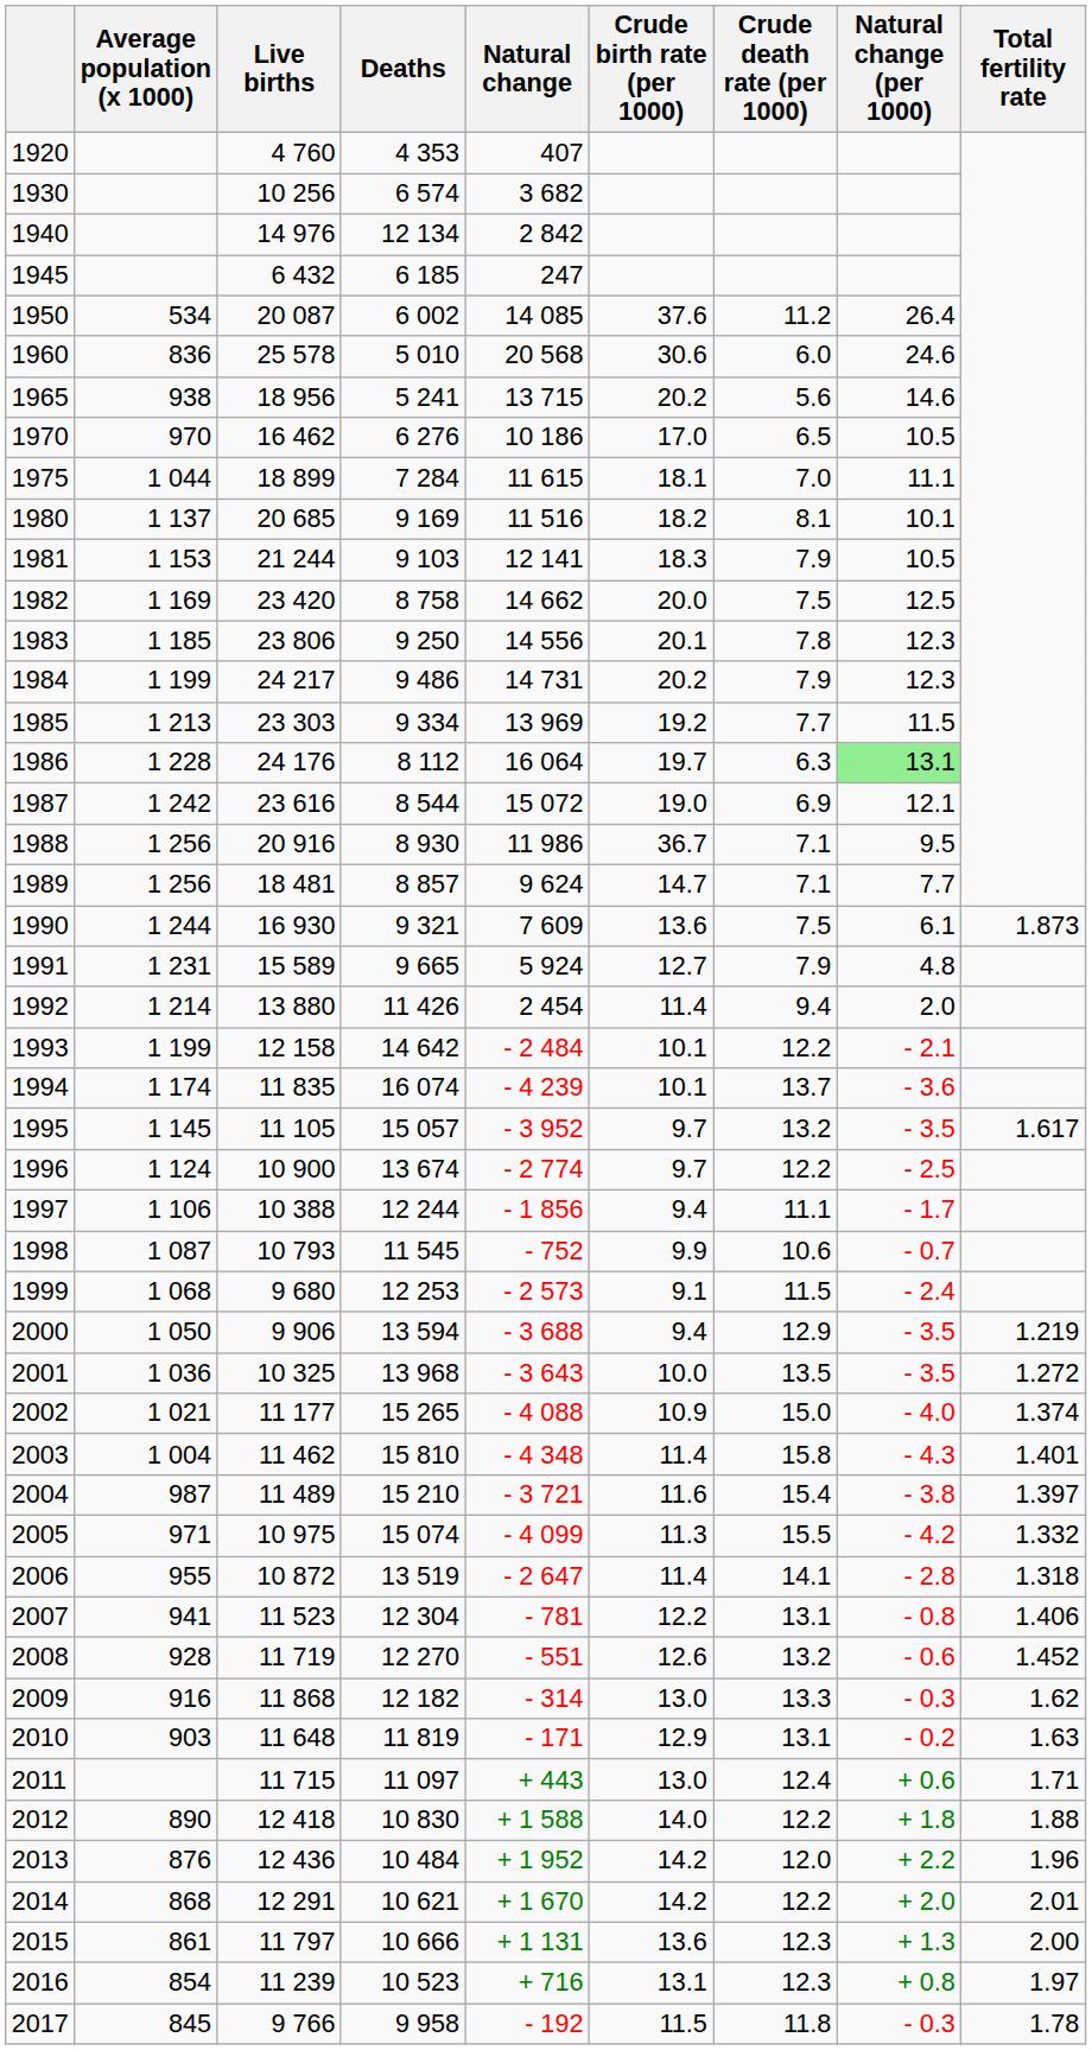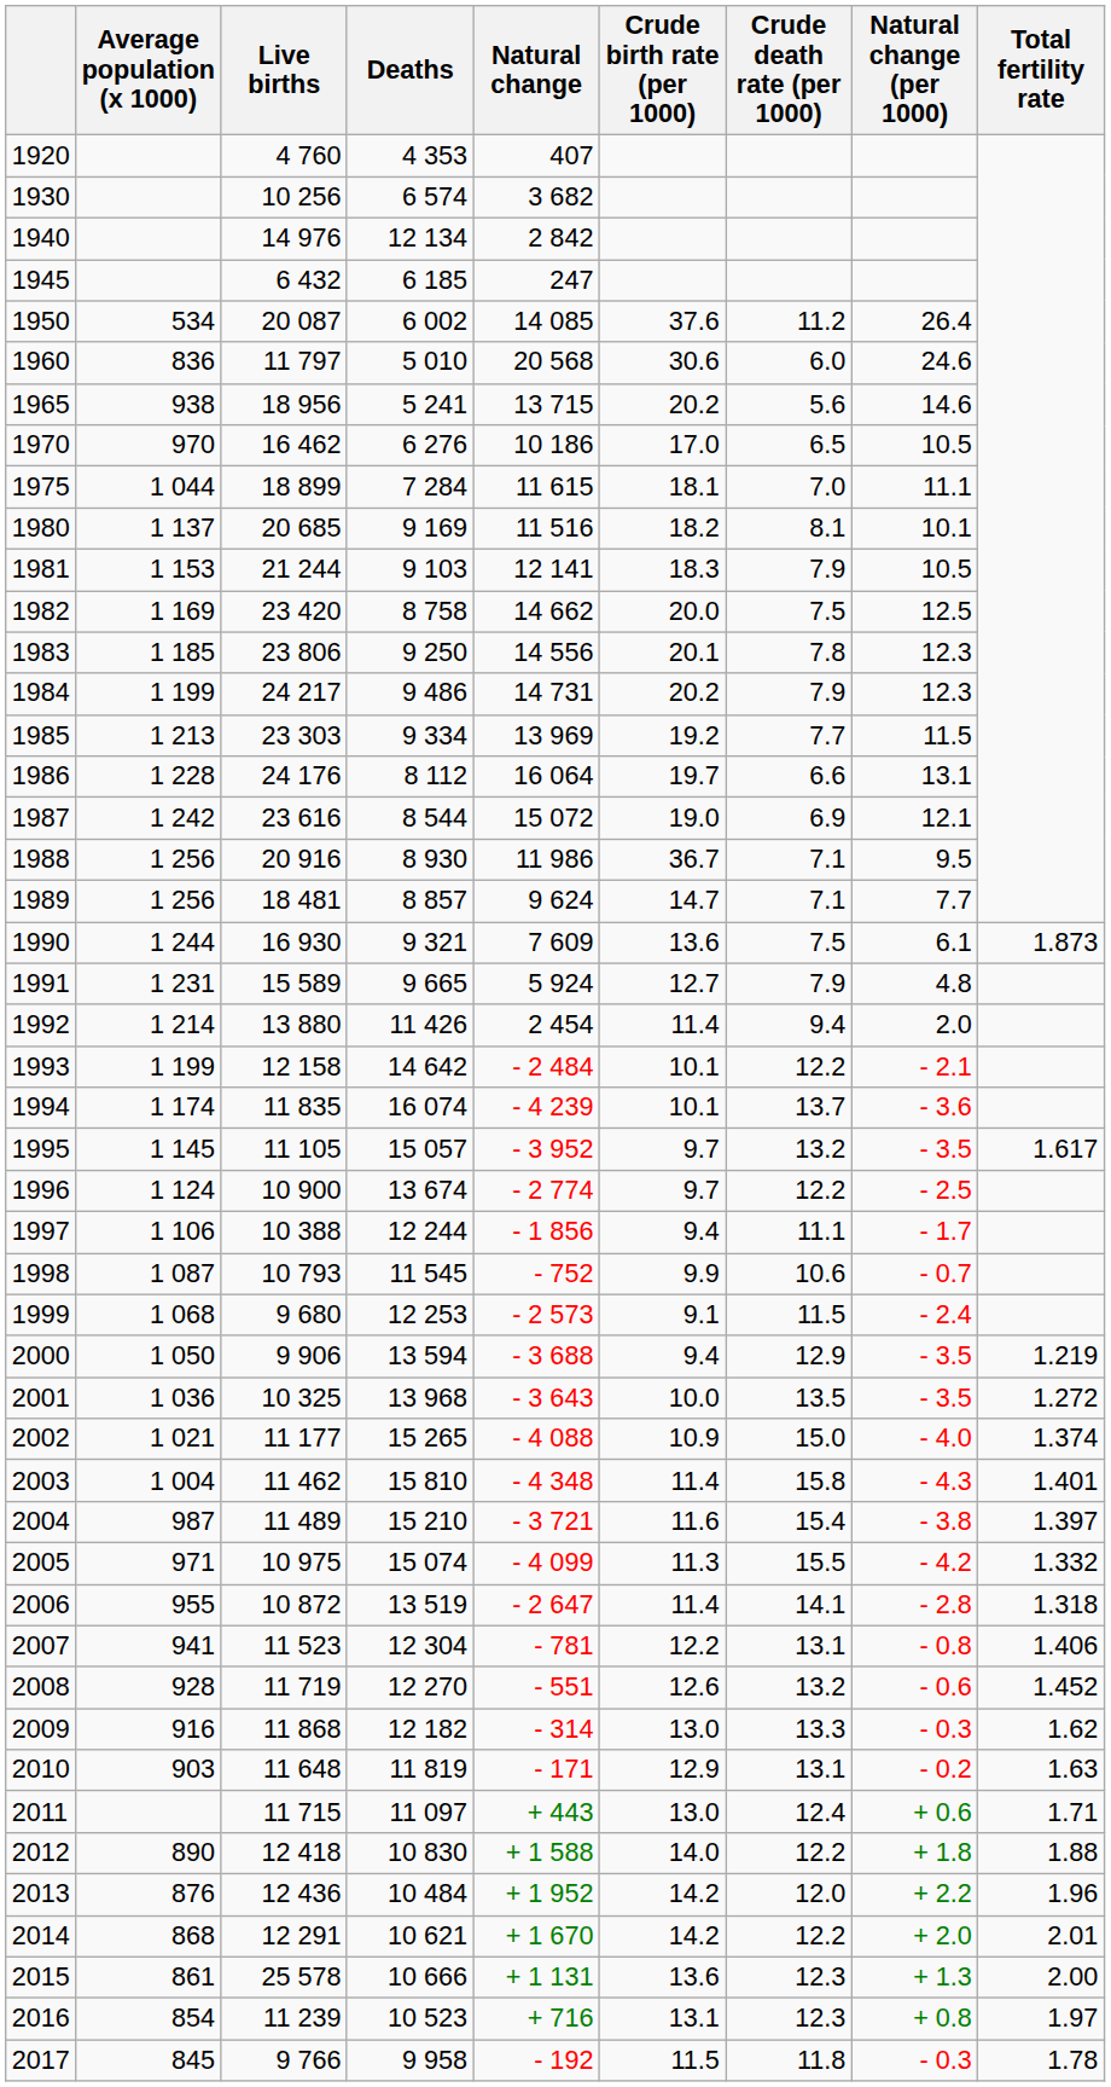 <table class="wikitable">
 <tr>
 <th></th>
 <th width="70pt">Average population (x 1000)</th>
 <th width="70pt">Live births</th>
 <th width="70pt">Deaths</th>
 <th width="70pt">Natural change</th>
 <th width="70pt">Crude birth rate (per 1000)</th>
 <th width="70pt">Crude death rate (per 1000)</th>
 <th width="70pt">Natural change (per 1000)</th>
 <th width="70pt">Total fertility rate</th>
 </tr>
 <tr>
 <td>1920</td>
 <td align="right"></td>
 <td align="right">4 760</td>
 <td align="right">4 353</td>
 <td align="right">407</td>
 <td align="right"></td>
 <td align="right"></td>
 <td align="right"></td>
 </tr>
 <tr>
 <td>1930</td>
 <td align="right"></td>
 <td align="right">10 256</td>
 <td align="right">6 574</td>
 <td align="right">3 682</td>
 <td align="right"></td>
 <td align="right"></td>
 <td align="right"></td>
 </tr>
 <tr>
 <td>1940</td>
 <td align="right"></td>
 <td align="right">14 976</td>
 <td align="right">12 134</td>
 <td align="right">2 842</td>
 <td align="right"></td>
 <td align="right"></td>
 <td align="right"></td>
 </tr>
 <tr>
 <td>1945</td>
 <td align="right"></td>
 <td align="right">6 432</td>
 <td align="right">6 185</td>
 <td align="right">247</td>
 <td align="right"></td>
 <td align="right"></td>
 <td align="right"></td>
 </tr>
 <tr>
 <td>1950</td>
 <td align="right">534</td>
 <td align="right">20 087</td>
 <td align="right">6 002</td>
 <td align="right">14 085</td>
 <td align="right">37.6</td>
 <td align="right">11.2</td>
 <td align="right">26.4</td>
 </tr>
 <tr>
 <td>1960</td>
 <td align="right">836</td>
-<td align="right">25 578</td>
+<td align="right">11 797</td>
 <td align="right">5 010</td>
 <td align="right">20 568</td>
 <td align="right">30.6</td>
 <td align="right">6.0</td>
 <td align="right">24.6</td>
 </tr>
 <tr>
 <td>1965</td>
 <td align="right">938</td>
 <td align="right">18 956</td>
 <td align="right">5 241</td>
 <td align="right">13 715</td>
 <td align="right">20.2</td>
 <td align="right">5.6</td>
 <td align="right">14.6</td>
 </tr>
 <tr>
 <td>1970</td>
 <td align="right">970</td>
 <td align="right">16 462</td>
 <td align="right">6 276</td>
 <td align="right">10 186</td>
 <td align="right">17.0</td>
 <td align="right">6.5</td>
 <td align="right">10.5</td>
 </tr>
 <tr>
 <td>1975</td>
 <td align="right">1 044</td>
 <td align="right">18 899</td>
 <td align="right">7 284</td>
 <td align="right">11 615</td>
 <td align="right">18.1</td>
 <td align="right">7.0</td>
 <td align="right">11.1</td>
 </tr>
 <tr>
 <td>1980</td>
 <td align="right">1 137</td>
 <td align="right">20 685</td>
 <td align="right">9 169</td>
 <td align="right">11 516</td>
 <td align="right">18.2</td>
 <td align="right">8.1</td>
 <td align="right">10.1</td>
 </tr>
 <tr>
 <td>1981</td>
 <td align="right">1 153</td>
 <td align="right">21 244</td>
 <td align="right">9 103</td>
 <td align="right">12 141</td>
 <td align="right">18.3</td>
 <td align="right">7.9</td>
 <td align="right">10.5</td>
 </tr>
 <tr>
 <td>1982</td>
 <td align="right">1 169</td>
 <td align="right">23 420</td>
 <td align="right">8 758</td>
 <td align="right">14 662</td>
 <td align="right">20.0</td>
 <td align="right">7.5</td>
 <td align="right">12.5</td>
 </tr>
 <tr>
 <td>1983</td>
 <td align="right">1 185</td>
 <td align="right">23 806</td>
 <td align="right">9 250</td>
 <td align="right">14 556</td>
 <td align="right">20.1</td>
 <td align="right">7.8</td>
 <td align="right">12.3</td>
 </tr>
 <tr>
 <td>1984</td>
 <td align="right">1 199</td>
 <td align="right">24 217</td>
 <td align="right">9 486</td>
 <td align="right">14 731</td>
 <td align="right">20.2</td>
 <td align="right">7.9</td>
 <td align="right">12.3</td>
 </tr>
 <tr>
 <td>1985</td>
 <td align="right">1 213</td>
 <td align="right">23 303</td>
 <td align="right">9 334</td>
 <td align="right">13 969</td>
 <td align="right">19.2</td>
 <td align="right">7.7</td>
 <td align="right">11.5</td>
 </tr>
 <tr>
 <td>1986</td>
 <td align="right">1 228</td>
 <td align="right">24 176</td>
 <td align="right">8 112</td>
 <td align="right">16 064</td>
 <td align="right">19.7</td>
-<td align="right">6.3</td>
-<td align="right" style="background: lightgreen;">13.1</td>
+<td align="right">6.6</td>
+<td align="right">13.1</td>
 </tr>
 <tr>
 <td>1987</td>
 <td align="right">1 242</td>
 <td align="right">23 616</td>
 <td align="right">8 544</td>
 <td align="right">15 072</td>
 <td align="right">19.0</td>
 <td align="right">6.9</td>
 <td align="right">12.1</td>
 </tr>
 <tr>
 <td>1988</td>
 <td align="right">1 256</td>
 <td align="right">20 916</td>
 <td align="right">8 930</td>
 <td align="right">11 986</td>
 <td align="right">36.7</td>
 <td align="right">7.1</td>
 <td align="right">9.5</td>
 </tr>
 <tr>
 <td>1989</td>
 <td align="right">1 256</td>
 <td align="right">18 481</td>
 <td align="right">8 857</td>
 <td align="right">9 624</td>
 <td align="right">14.7</td>
 <td align="right">7.1</td>
 <td align="right">7.7</td>
 </tr>
 <tr>
 <td>1990</td>
 <td align="right">1 244</td>
 <td align="right">16 930</td>
 <td align="right">9 321</td>
 <td align="right">7 609</td>
 <td align="right">13.6</td>
 <td align="right">7.5</td>
 <td align="right">6.1</td>
 <td align="right">1.873</td>
 </tr>
 <tr>
 <td>1991</td>
 <td align="right">1 231</td>
 <td align="right">15 589</td>
 <td align="right">9 665</td>
 <td align="right">5 924</td>
 <td align="right">12.7</td>
 <td align="right">7.9</td>
 <td align="right">4.8</td>
 <td align="right"></td>
 </tr>
 <tr>
 <td>1992</td>
 <td align="right">1 214</td>
 <td align="right">13 880</td>
 <td align="right">11 426</td>
 <td align="right">2 454</td>
 <td align="right">11.4</td>
 <td align="right">9.4</td>
 <td align="right">2.0</td>
 <td align="right"></td>
 </tr>
 <tr>
 <td>1993</td>
 <td align="right">1 199</td>
 <td align="right">12 158</td>
 <td align="right">14 642</td>
 <td align="right" style="color: red">- 2 484</td>
 <td align="right">10.1</td>
 <td align="right">12.2</td>
 <td align="right" style="color: red">- 2.1</td>
 <td align="right"></td>
 </tr>
 <tr>
 <td>1994</td>
 <td align="right">1 174</td>
 <td align="right">11 835</td>
 <td align="right">16 074</td>
 <td align="right" style="color: red">- 4 239</td>
 <td align="right">10.1</td>
 <td align="right">13.7</td>
 <td align="right" style="color: red">- 3.6</td>
 <td align="right"></td>
 </tr>
 <tr>
 <td>1995</td>
 <td align="right">1 145</td>
 <td align="right">11 105</td>
 <td align="right">15 057</td>
 <td align="right" style="color: red">- 3 952</td>
 <td align="right">9.7</td>
 <td align="right">13.2</td>
 <td align="right" style="color: red">- 3.5</td>
 <td align="right">1.617</td>
 </tr>
 <tr>
 <td>1996</td>
 <td align="right">1 124</td>
 <td align="right">10 900</td>
 <td align="right">13 674</td>
 <td align="right" style="color: red">- 2 774</td>
 <td align="right">9.7</td>
 <td align="right">12.2</td>
 <td align="right" style="color: red">- 2.5</td>
 <td align="right"></td>
 </tr>
 <tr>
 <td>1997</td>
 <td align="right">1 106</td>
 <td align="right">10 388</td>
 <td align="right">12 244</td>
 <td align="right" style="color: red">- 1 856</td>
 <td align="right">9.4</td>
 <td align="right">11.1</td>
 <td align="right" style="color: red">- 1.7</td>
 <td align="right"></td>
 </tr>
 <tr>
 <td>1998</td>
 <td align="right">1 087</td>
 <td align="right">10 793</td>
 <td align="right">11 545</td>
 <td align="right" style="color: red">-  752</td>
 <td align="right">9.9</td>
 <td align="right">10.6</td>
 <td align="right" style="color: red">- 0.7</td>
 <td align="right"></td>
 </tr>
 <tr>
 <td>1999</td>
 <td align="right">1 068</td>
 <td align="right">9 680</td>
 <td align="right">12 253</td>
 <td align="right" style="color: red">- 2 573</td>
 <td align="right">9.1</td>
 <td align="right">11.5</td>
 <td align="right" style="color: red">- 2.4</td>
 <td align="right"></td>
 </tr>
 <tr>
 <td>2000</td>
 <td align="right">1 050</td>
 <td align="right">9 906</td>
 <td align="right">13 594</td>
 <td align="right" style="color: red">- 3 688</td>
 <td align="right">9.4</td>
 <td align="right">12.9</td>
 <td align="right" style="color: red">- 3.5</td>
 <td align="right">1.219</td>
 </tr>
 <tr>
 <td>2001</td>
 <td align="right">1 036</td>
 <td align="right">10 325</td>
 <td align="right">13 968</td>
 <td align="right" style="color: red">- 3 643</td>
 <td align="right">10.0</td>
 <td align="right">13.5</td>
 <td align="right" style="color: red">- 3.5</td>
 <td align="right">1.272</td>
 </tr>
 <tr>
 <td>2002</td>
 <td align="right">1 021</td>
 <td align="right">11 177</td>
 <td align="right">15 265</td>
 <td align="right" style="color: red">- 4 088</td>
 <td align="right">10.9</td>
 <td align="right">15.0</td>
 <td align="right" style="color: red">- 4.0</td>
 <td align="right">1.374</td>
 </tr>
 <tr>
 <td>2003</td>
 <td align="right">1 004</td>
 <td align="right">11 462</td>
 <td align="right">15 810</td>
 <td align="right" style="color: red">- 4 348</td>
 <td align="right">11.4</td>
 <td align="right">15.8</td>
 <td align="right" style="color: red">- 4.3</td>
 <td align="right">1.401</td>
 </tr>
 <tr>
 <td>2004</td>
 <td align="right">987</td>
 <td align="right">11 489</td>
 <td align="right">15 210</td>
 <td align="right" style="color: red">- 3 721</td>
 <td align="right">11.6</td>
 <td align="right">15.4</td>
 <td align="right" style="color: red">- 3.8</td>
 <td align="right">1.397</td>
 </tr>
 <tr>
 <td>2005</td>
 <td align="right">971</td>
 <td align="right">10 975</td>
 <td align="right">15 074</td>
 <td align="right" style="color: red">- 4 099</td>
 <td align="right">11.3</td>
 <td align="right">15.5</td>
 <td align="right" style="color: red">- 4.2</td>
 <td align="right">1.332</td>
 </tr>
 <tr>
 <td>2006</td>
 <td align="right">955</td>
 <td align="right">10 872</td>
 <td align="right">13 519</td>
 <td align="right" style="color: red">- 2 647</td>
 <td align="right">11.4</td>
 <td align="right">14.1</td>
 <td align="right" style="color: red">- 2.8</td>
 <td align="right">1.318</td>
 </tr>
 <tr>
 <td>2007</td>
 <td align="right">941</td>
 <td align="right">11 523</td>
 <td align="right">12 304</td>
 <td align="right" style="color: red">-  781</td>
 <td align="right">12.2</td>
 <td align="right">13.1</td>
 <td align="right" style="color: red">- 0.8</td>
 <td align="right">1.406</td>
 </tr>
 <tr>
 <td>2008</td>
 <td align="right">928</td>
 <td align="right">11 719</td>
 <td align="right">12 270</td>
 <td align="right" style="color: red">-  551</td>
 <td align="right">12.6</td>
 <td align="right">13.2</td>
 <td align="right" style="color: red">- 0.6</td>
 <td align="right">1.452</td>
 </tr>
 <tr>
 <td>2009</td>
 <td align="right">916</td>
 <td align="right">11 868</td>
 <td align="right">12 182</td>
 <td align="right" style="color: red">-  314</td>
 <td align="right">13.0</td>
 <td align="right">13.3</td>
 <td align="right" style="color: red">- 0.3</td>
 <td align="right">1.62</td>
 </tr>
 <tr>
 <td>2010</td>
 <td align="right">903</td>
 <td align="right">11 648</td>
 <td align="right">11 819</td>
 <td align="right" style="color: red">-  171</td>
 <td align="right">12.9</td>
 <td align="right">13.1</td>
 <td align="right" style="color: red">- 0.2</td>
 <td align="right">1.63</td>
 </tr>
 <tr>
 <td>2011</td>
 <td align="right"></td>
 <td align="right">11 715</td>
 <td align="right">11 097</td>
 <td align="right" style="color: green">+  443</td>
 <td align="right">13.0</td>
 <td align="right">12.4</td>
 <td align="right" style="color: green">+ 0.6</td>
 <td align="right">1.71</td>
 </tr>
 <tr>
 <td>2012</td>
 <td align="right">890</td>
 <td align="right">12 418</td>
 <td align="right">10 830</td>
 <td align="right" style="color: green">+  1 588</td>
 <td align="right">14.0</td>
 <td align="right">12.2</td>
 <td align="right" style="color: green">+ 1.8</td>
 <td align="right">1.88</td>
 </tr>
 <tr>
 <td>2013</td>
 <td align="right">876</td>
 <td align="right">12 436</td>
 <td align="right">10 484</td>
 <td align="right" style="color: green">+  1 952</td>
 <td align="right">14.2</td>
 <td align="right">12.0</td>
 <td align="right" style="color: green">+ 2.2</td>
 <td align="right">1.96</td>
 </tr>
 <tr>
 <td>2014</td>
 <td align="right">868</td>
 <td align="right">12 291</td>
 <td align="right">10 621</td>
 <td align="right" style="color: green">+  1 670</td>
 <td align="right">14.2</td>
 <td align="right">12.2</td>
 <td align="right" style="color: green">+ 2.0</td>
 <td align="right">2.01</td>
 </tr>
 <tr>
 <td>2015</td>
 <td align="right">861</td>
-<td align="right">11 797</td>
+<td align="right">25 578</td>
 <td align="right">10 666</td>
 <td align="right" style="color: green">+  1 131</td>
 <td align="right">13.6</td>
 <td align="right">12.3</td>
 <td align="right" style="color: green">+ 1.3</td>
 <td align="right">2.00</td>
 </tr>
 <tr>
 <td>2016</td>
 <td align="right">854</td>
 <td align="right">11 239</td>
 <td align="right">10 523</td>
 <td align="right" style="color: green">+  716</td>
 <td align="right">13.1</td>
 <td align="right">12.3</td>
 <td align="right" style="color: green">+ 0.8</td>
 <td align="right">1.97</td>
 </tr>
 <tr>
 <td>2017</td>
 <td align="right">845</td>
 <td align="right">9 766</td>
 <td align="right">9 958</td>
 <td align="right" style="color: red">- 192</td>
 <td align="right">11.5</td>
 <td align="right">11.8</td>
 <td align="right" style="color: red">- 0.3</td>
 <td align="right">1.78</td>
 </tr>
 </table>
